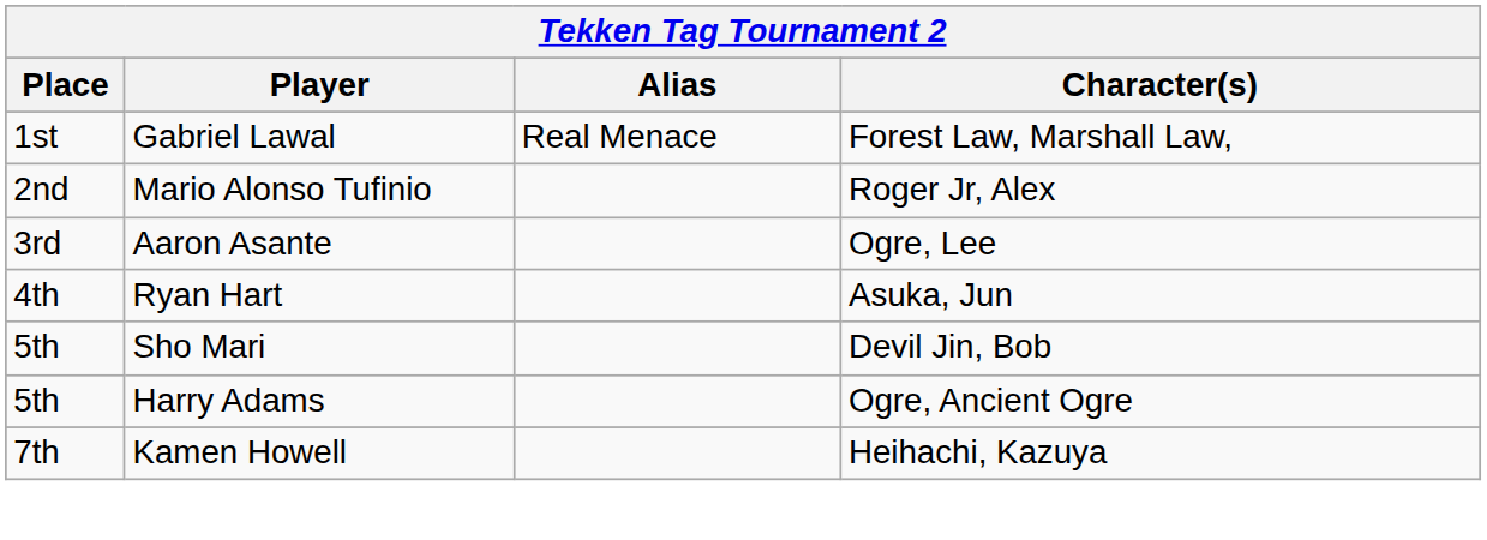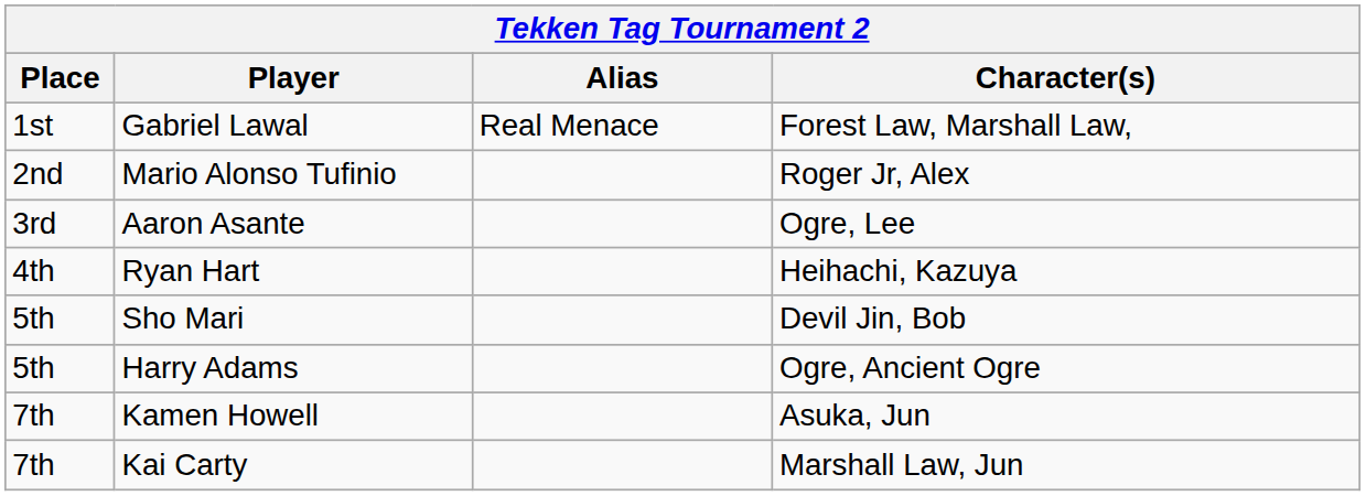 <table class="wikitable">
 <tr>
 <th colspan="4"><strong><em><a href='#'>Tekken Tag Tournament 2</a></em></strong> </th>
 </tr>
 <tr>
 <th style="width:50px;">Place</th>
 <th style="width:180px;">Player</th>
 <th style="width:150px;">Alias</th>
 <th style="width:300px;">Character(s)</th>
 </tr>
 <tr>
 <td>1st</td>
 <td> Gabriel Lawal</td>
 <td>Real Menace</td>
 <td>Forest Law, Marshall Law,</td>
 </tr>
 <tr>
 <td>2nd</td>
 <td> Mario Alonso Tufinio</td>
 <td></td>
 <td>Roger Jr, Alex</td>
 </tr>
 <tr>
 <td>3rd</td>
 <td> Aaron Asante</td>
 <td></td>
 <td>Ogre, Lee</td>
 </tr>
 <tr>
 <td>4th</td>
 <td> Ryan Hart</td>
 <td></td>
-<td>Asuka, Jun</td>
+<td>Heihachi, Kazuya</td>
 </tr>
 <tr>
 <td>5th</td>
 <td> Sho Mari</td>
 <td></td>
 <td>Devil Jin, Bob</td>
 </tr>
 <tr>
 <td>5th</td>
 <td> Harry Adams</td>
 <td></td>
 <td>Ogre, Ancient Ogre</td>
 </tr>
 <tr>
 <td>7th</td>
 <td> Kamen Howell</td>
 <td></td>
-<td>Heihachi, Kazuya</td>
+<td>Asuka, Jun</td>
+</tr>
+<tr>
+<td>7th</td>
+<td> Kai Carty</td>
+<td></td>
+<td>Marshall Law, Jun</td>
 </tr>
 </table>
